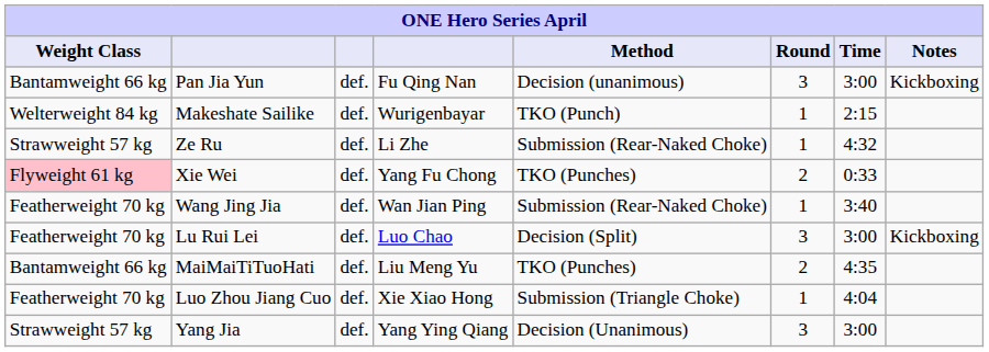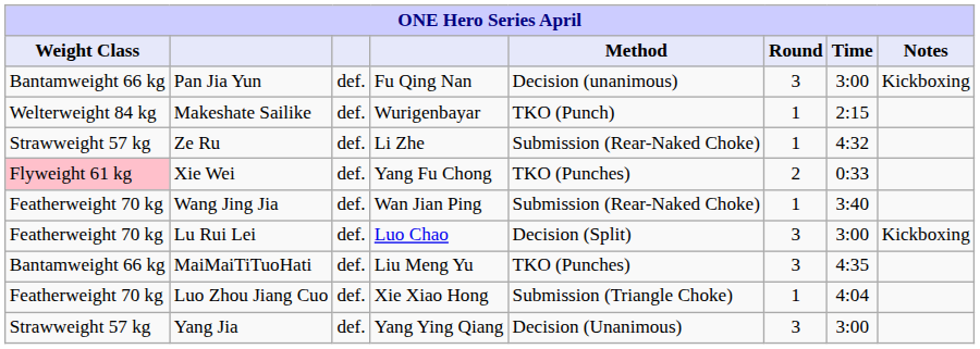 <table class="wikitable" style="font-size: 80%;">
 <tr>
 <th colspan="8" style="background-color: #ccf; color: #000080; text-align: center;"><strong>ONE Hero Series April</strong></th>
 </tr>
 <tr>
 <th colspan="1" style="background-color: #E6E8FA; color: #000000; text-align: center;">Weight Class</th>
 <th colspan="1" style="background-color: #E6E8FA; color: #000000; text-align: center;"></th>
 <th colspan="1" style="background-color: #E6E8FA; color: #000000; text-align: center;"></th>
 <th colspan="1" style="background-color: #E6E8FA; color: #000000; text-align: center;"></th>
 <th colspan="1" style="background-color: #E6E8FA; color: #000000; text-align: center;">Method</th>
 <th colspan="1" style="background-color: #E6E8FA; color: #000000; text-align: center;">Round</th>
 <th colspan="1" style="background-color: #E6E8FA; color: #000000; text-align: center;">Time</th>
 <th colspan="1" style="background-color: #E6E8FA; color: #000000; text-align: center;">Notes</th>
 </tr>
 <tr>
 <td>Bantamweight 66 kg</td>
 <td> Pan Jia Yun</td>
 <td>def.</td>
 <td> Fu Qing Nan</td>
 <td>Decision (unanimous)</td>
 <td align=center>3</td>
 <td align=center>3:00</td>
 <td>Kickboxing</td>
 </tr>
 <tr>
 <td>Welterweight 84 kg</td>
 <td> Makeshate Sailike</td>
 <td>def.</td>
 <td> Wurigenbayar</td>
 <td>TKO (Punch)</td>
 <td align=center>1</td>
 <td align=center>2:15</td>
 <td></td>
 </tr>
 <tr>
 <td>Strawweight 57 kg</td>
 <td> Ze Ru</td>
 <td>def.</td>
 <td> Li Zhe</td>
 <td>Submission (Rear-Naked Choke)</td>
 <td align=center>1</td>
 <td align=center>4:32</td>
 <td></td>
 </tr>
 <tr>
 <td style="background: pink;">Flyweight 61 kg</td>
 <td> Xie Wei</td>
 <td>def.</td>
 <td> Yang Fu Chong</td>
 <td>TKO (Punches)</td>
 <td align=center>2</td>
 <td align=center>0:33</td>
 <td></td>
 </tr>
 <tr>
 <td>Featherweight 70 kg</td>
 <td> Wang Jing Jia</td>
 <td>def.</td>
 <td> Wan Jian Ping</td>
 <td>Submission (Rear-Naked Choke)</td>
 <td align=center>1</td>
 <td align=center>3:40</td>
 <td></td>
 </tr>
 <tr>
 <td>Featherweight 70 kg</td>
 <td> Lu Rui Lei</td>
 <td>def.</td>
 <td> <a href='#'>Luo Chao</a></td>
 <td>Decision (Split)</td>
 <td align=center>3</td>
 <td align=center>3:00</td>
 <td>Kickboxing</td>
 </tr>
 <tr>
 <td>Bantamweight 66 kg</td>
 <td> MaiMaiTiTuoHati</td>
 <td>def.</td>
 <td> Liu Meng Yu</td>
 <td>TKO (Punches)</td>
-<td align=center>2</td>
+<td align=center>3</td>
 <td align=center>4:35</td>
 <td></td>
 </tr>
 <tr>
 <td>Featherweight 70 kg</td>
 <td> Luo Zhou Jiang Cuo</td>
 <td>def.</td>
 <td> Xie Xiao Hong</td>
 <td>Submission (Triangle Choke)</td>
 <td align=center>1</td>
 <td align=center>4:04</td>
 <td></td>
 </tr>
 <tr>
 <td>Strawweight 57 kg</td>
 <td> Yang Jia</td>
 <td>def.</td>
 <td> Yang Ying Qiang</td>
 <td>Decision (Unanimous)</td>
 <td align=center>3</td>
 <td align=center>3:00</td>
 <td></td>
 </tr>
 </table>
